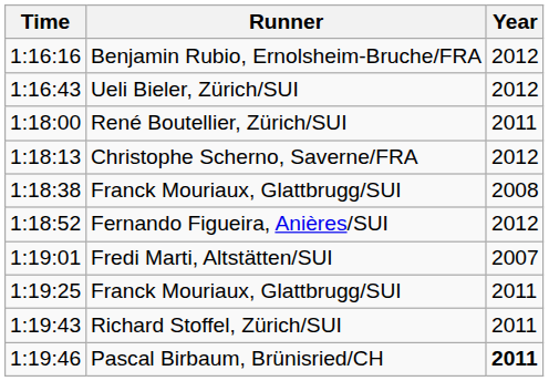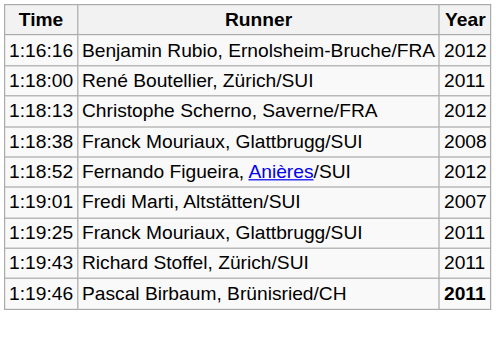 <table class=wikitable>
 <tr>
 <th>Time</th>
 <th>Runner</th>
 <th>Year</th>
 </tr>
 <tr>
 <td>1:16:16</td>
 <td>Benjamin Rubio, Ernolsheim-Bruche/FRA</td>
-<td>2012</td>
-</tr>
-<tr>
-<td>1:16:43</td>
-<td>Ueli Bieler, Zürich/SUI</td>
 <td>2012</td>
 </tr>
 <tr>
 <td>1:18:00</td>
 <td>René Boutellier, Zürich/SUI</td>
 <td>2011</td>
 </tr>
 <tr>
 <td>1:18:13</td>
 <td>Christophe Scherno, Saverne/FRA</td>
 <td>2012</td>
 </tr>
 <tr>
 <td>1:18:38</td>
 <td>Franck Mouriaux, Glattbrugg/SUI</td>
 <td>2008</td>
 </tr>
 <tr>
 <td>1:18:52</td>
 <td>Fernando Figueira, <a href='#'>Anières</a>/SUI</td>
 <td>2012</td>
 </tr>
 <tr>
 <td>1:19:01</td>
 <td>Fredi Marti, Altstätten/SUI</td>
 <td>2007</td>
 </tr>
 <tr>
 <td>1:19:25</td>
 <td>Franck Mouriaux, Glattbrugg/SUI</td>
 <td>2011</td>
 </tr>
 <tr>
 <td>1:19:43</td>
 <td>Richard Stoffel, Zürich/SUI</td>
 <td>2011</td>
 </tr>
 <tr>
 <td>1:19:46</td>
 <td>Pascal Birbaum, Brünisried/CH</td>
 <td><strong>2011</strong></td>
 </tr>
 </table>
